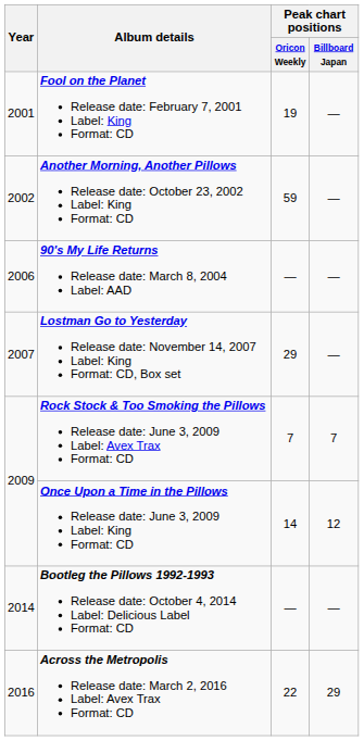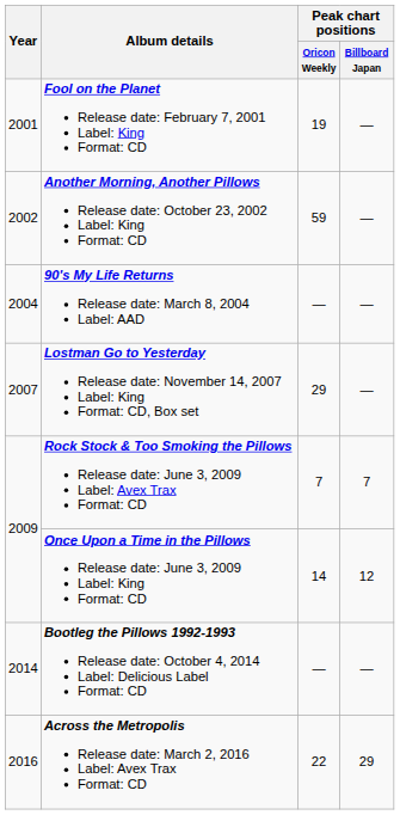 <table class="wikitable">
 <tr>
 <th rowspan="2" width="1">Year</th>
 <th rowspan="2" width="300">Album details</th>
 <th colspan="2">Peak chart positions</th>
 </tr>
 <tr>
 <th style="width:3em;font-size:90%;line-height:1.3"><small><a href='#'>Oricon</a><br>Weekly</small></th>
 <th style="width:4em;font-size:90%;line-height:1.3"><small><a href='#'>Billboard</a><br>Japan</small></th>
 </tr>
 <tr>
 <td>2001</td>
 <td><strong><em><a href='#'>Fool on the Planet</a></em></strong><br><ul><li>Release date: February 7, 2001</li><li>Label: <a href='#'>King</a></li><li>Format: CD</li></ul></td>
 <td style="text-align:center">19</td>
 <td style="text-align:center">—</td>
 </tr>
 <tr>
 <td>2002</td>
 <td><strong><em><a href='#'>Another Morning, Another Pillows</a></em></strong><br><ul><li>Release date: October 23, 2002</li><li>Label: King</li><li>Format: CD</li></ul></td>
 <td style="text-align:center">59</td>
 <td style="text-align:center">—</td>
 </tr>
 <tr>
-<td>2006</td>
+<td>2004</td>
 <td><strong><em><a href='#'>90's My Life Returns</a></em></strong><br><ul><li>Release date: March 8, 2004</li><li>Label: AAD</li></ul></td>
 <td style="text-align:center">—</td>
 <td style="text-align:center">—</td>
 </tr>
 <tr>
 <td>2007</td>
 <td><strong><em><a href='#'>Lostman Go to Yesterday</a></em></strong><br><ul><li>Release date: November 14, 2007</li><li>Label: King</li><li>Format: CD, Box set</li></ul></td>
 <td style="text-align:center">29</td>
 <td style="text-align:center">—</td>
 </tr>
 <tr>
 <td rowspan="2">2009</td>
 <td><strong><em><a href='#'>Rock Stock & Too Smoking the Pillows</a></em></strong><br><ul><li>Release date: June 3, 2009</li><li>Label: <a href='#'>Avex Trax</a></li><li>Format: CD</li></ul></td>
 <td style="text-align:center">7</td>
 <td style="text-align:center">7</td>
 </tr>
 <tr>
 <td><strong><em><a href='#'>Once Upon a Time in the Pillows</a></em></strong><br><ul><li>Release date: June 3, 2009</li><li>Label: King</li><li>Format: CD</li></ul></td>
 <td style="text-align:center">14</td>
 <td style="text-align:center">12</td>
 </tr>
 <tr>
 <td>2014</td>
 <td><strong><em>Bootleg the Pillows 1992-1993</em></strong><br><ul><li>Release date: October 4, 2014</li><li>Label: Delicious Label</li><li>Format: CD</li></ul></td>
 <td style="text-align:center">—</td>
 <td style="text-align:center">—</td>
 </tr>
 <tr>
 <td>2016</td>
 <td><strong><em>Across the Metropolis</em></strong><br><ul><li>Release date: March 2, 2016</li><li>Label: Avex Trax</li><li>Format: CD</li></ul></td>
 <td style="text-align:center">22</td>
 <td style="text-align:center">29</td>
 </tr>
 </table>
